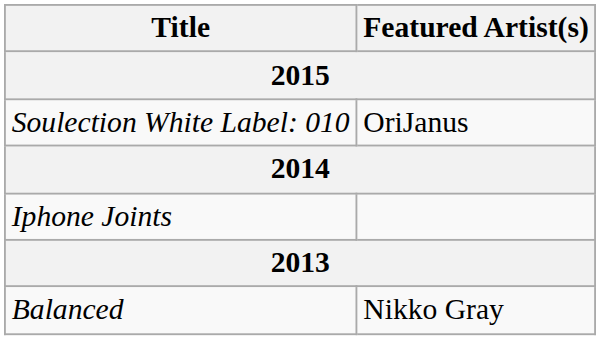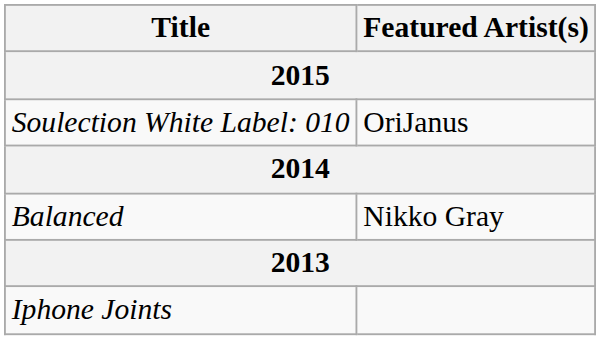 <table class="wikitable">
 <tr>
 <th>Title</th>
 <th>Featured Artist(s)</th>
 </tr>
 <tr>
 <th colspan="2">2015</th>
 </tr>
 <tr>
 <td><em>Soulection White Label: 010</em></td>
 <td>OriJanus</td>
 </tr>
 <tr>
 <th colspan="2">2014</th>
 </tr>
 <tr>
-<td><em>Iphone Joints</em></td>
-<td></td>
+<td><em>Balanced</em></td>
+<td>Nikko Gray</td>
 </tr>
 <tr>
 <th colspan="2">2013</th>
 </tr>
 <tr>
-<td><em>Balanced</em></td>
-<td>Nikko Gray</td>
+<td><em>Iphone Joints</em></td>
+<td></td>
 </tr>
 </table>
